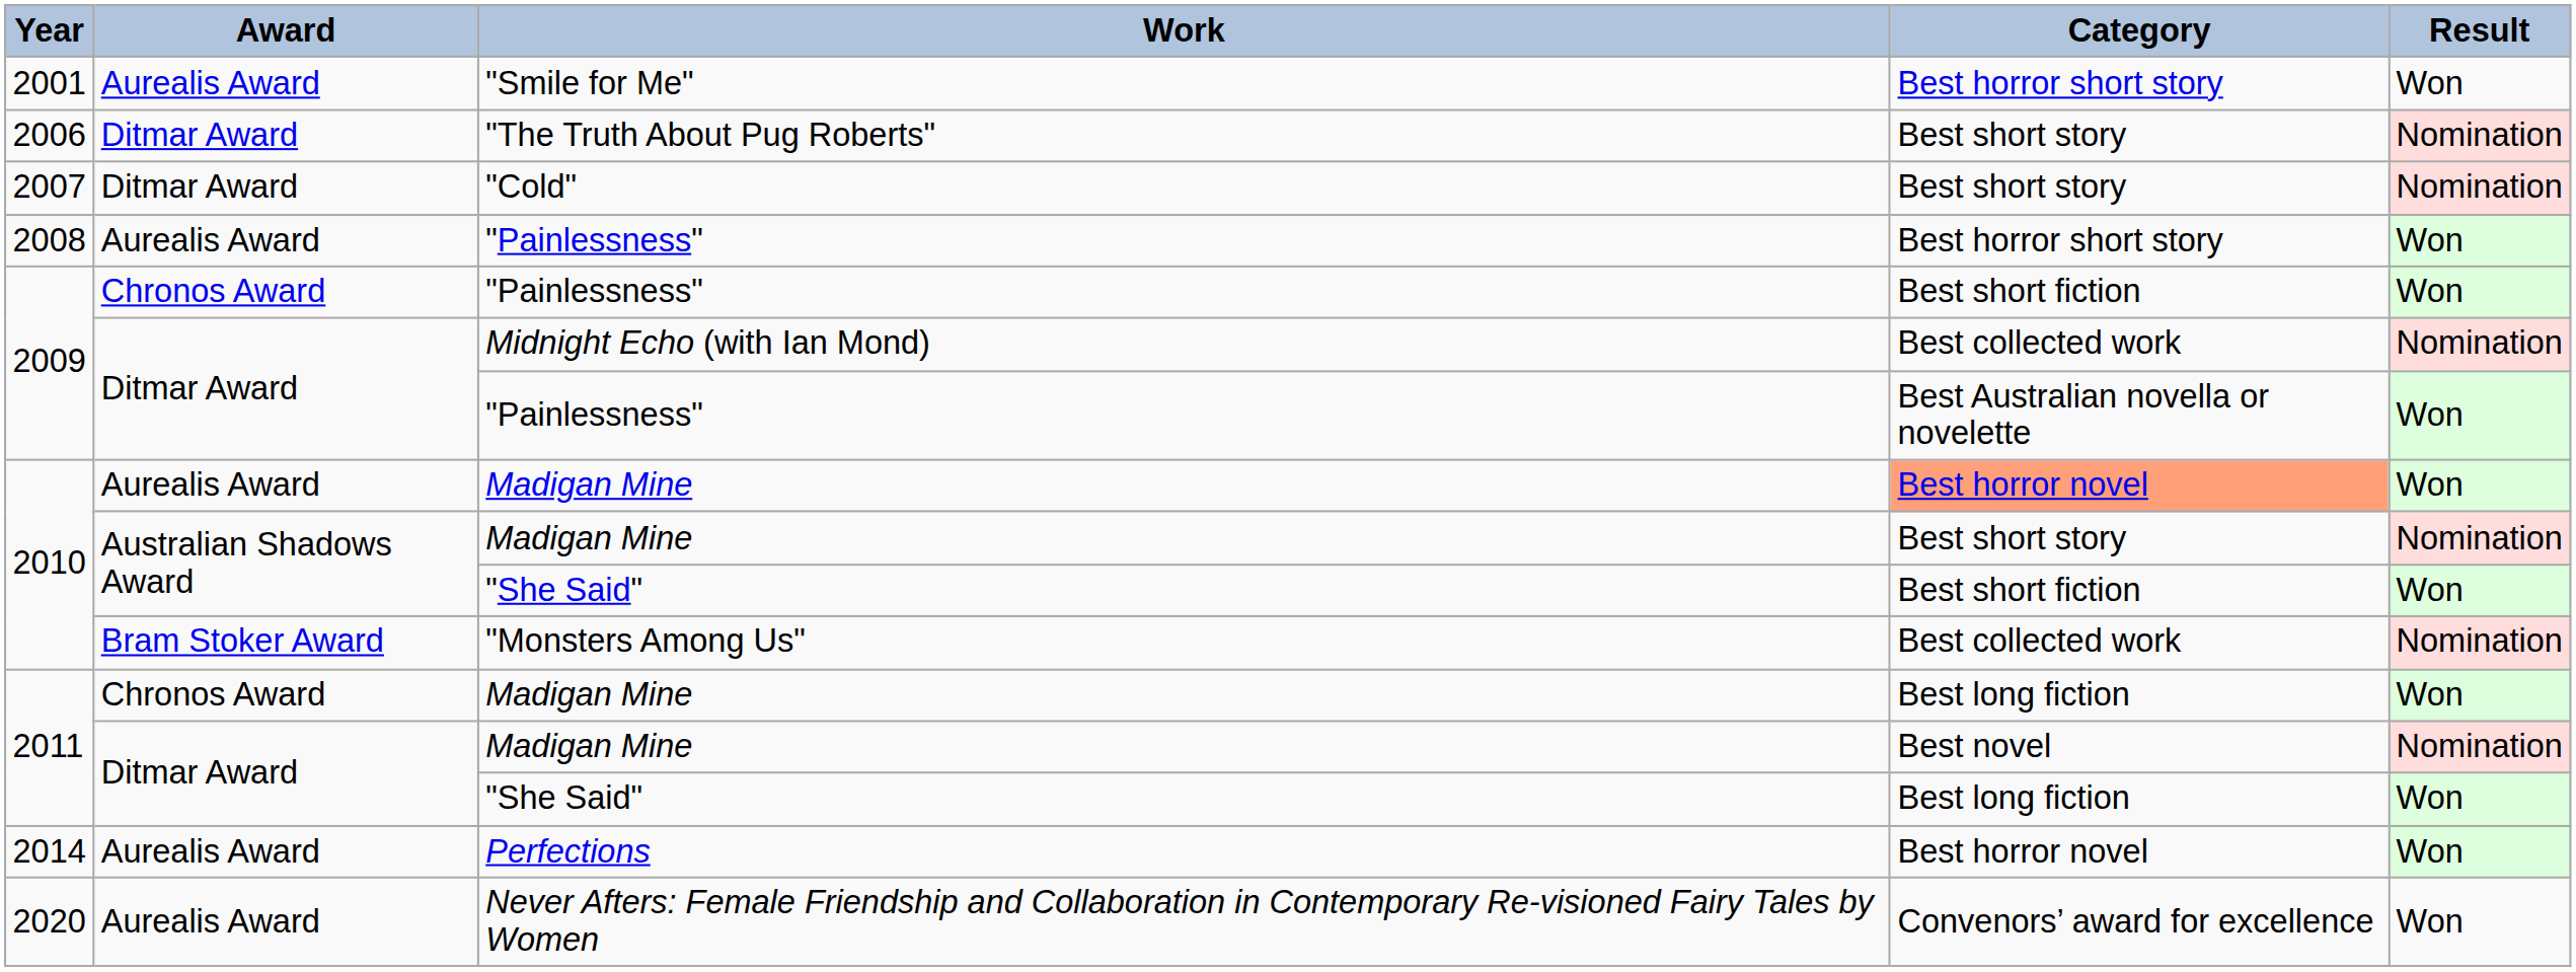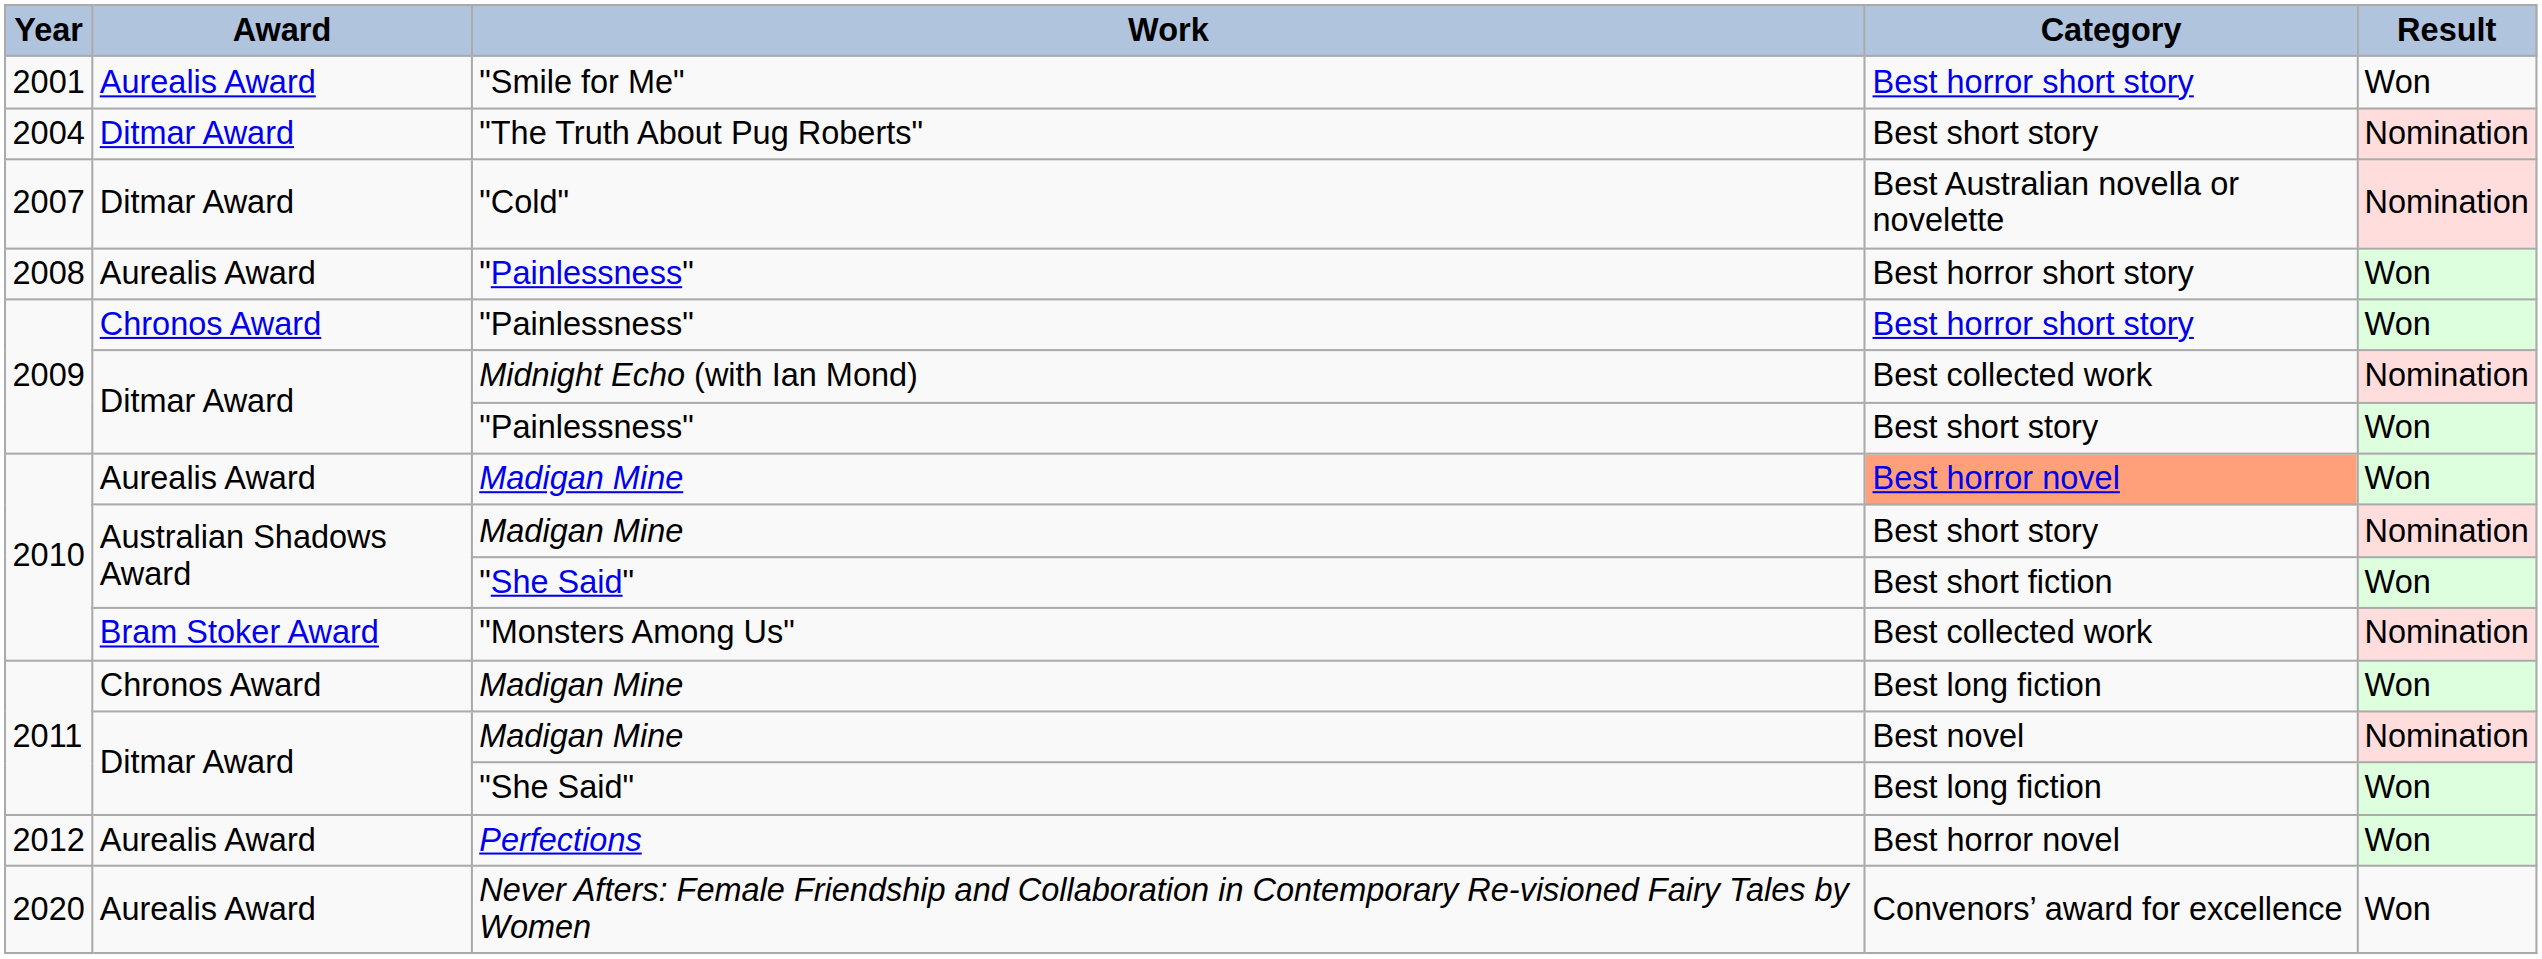 <table class="wikitable">
 <tr>
 <th style="background:#B0C4DE;">Year</th>
 <th style="background:#B0C4DE;">Award</th>
 <th style="background:#B0C4DE;">Work</th>
 <th style="background:#B0C4DE;">Category</th>
 <th style="background:#B0C4DE;">Result</th>
 </tr>
 <tr>
 <td>2001</td>
 <td><a href='#'>Aurealis Award</a></td>
 <td>"Smile for Me"</td>
 <td><a href='#'>Best horror short story</a></td>
 <td>Won</td>
 </tr>
 <tr>
-<td>2006</td>
+<td>2004</td>
 <td><a href='#'>Ditmar Award</a></td>
 <td>"The Truth About Pug Roberts"</td>
 <td>Best short story</td>
 <td bgcolor="ffdddd">Nomination</td>
 </tr>
 <tr>
 <td>2007</td>
 <td>Ditmar Award</td>
 <td>"Cold"</td>
-<td>Best short story</td>
+<td>Best Australian novella or novelette</td>
 <td bgcolor="ffdddd">Nomination</td>
 </tr>
 <tr>
 <td>2008</td>
 <td>Aurealis Award</td>
 <td>"<a href='#'>Painlessness</a>"</td>
 <td>Best horror short story</td>
 <td bgcolor="#ddffdd">Won</td>
 </tr>
 <tr>
 <td rowspan=3>2009</td>
 <td><a href='#'>Chronos Award</a></td>
 <td>"Painlessness"</td>
-<td>Best short fiction</td>
+<td><a href='#'>Best horror short story</a></td>
 <td bgcolor="#ddffdd">Won</td>
 </tr>
 <tr>
 <td rowspan=2>Ditmar Award</td>
 <td><em>Midnight Echo</em> (with Ian Mond)</td>
 <td>Best collected work</td>
 <td bgcolor="ffdddd">Nomination</td>
 </tr>
 <tr>
 <td>"Painlessness"</td>
-<td>Best Australian novella or novelette</td>
+<td>Best short story</td>
 <td bgcolor="#ddffdd">Won</td>
 </tr>
 <tr>
 <td rowspan=4>2010</td>
 <td>Aurealis Award</td>
 <td><em><a href='#'>Madigan Mine</a></em></td>
 <td style="background: lightsalmon;"><a href='#'>Best horror novel</a></td>
 <td bgcolor="#ddffdd">Won</td>
 </tr>
 <tr>
 <td rowspan=2>Australian Shadows Award</td>
 <td><em>Madigan Mine</em></td>
 <td>Best short story</td>
 <td bgcolor="ffdddd">Nomination</td>
 </tr>
 <tr>
 <td>"<a href='#'>She Said</a>"</td>
 <td>Best short fiction</td>
 <td bgcolor="#ddffdd">Won</td>
 </tr>
 <tr>
 <td><a href='#'>Bram Stoker Award</a></td>
 <td>"Monsters Among Us"</td>
 <td>Best collected work</td>
 <td bgcolor="ffdddd">Nomination</td>
 </tr>
 <tr>
 <td rowspan=3>2011</td>
 <td>Chronos Award</td>
 <td><em>Madigan Mine</em></td>
 <td>Best long fiction</td>
 <td bgcolor="#ddffdd">Won</td>
 </tr>
 <tr>
 <td rowspan=2>Ditmar Award</td>
 <td><em>Madigan Mine</em></td>
 <td>Best novel</td>
 <td bgcolor="ffdddd">Nomination</td>
 </tr>
 <tr>
 <td>"She Said"</td>
 <td>Best long fiction</td>
 <td bgcolor="#ddffdd">Won</td>
 </tr>
 <tr>
-<td>2014</td>
+<td>2012</td>
 <td>Aurealis Award</td>
 <td><em><a href='#'>Perfections</a></em></td>
 <td>Best horror novel</td>
 <td bgcolor="#ddffdd">Won</td>
 </tr>
 <tr>
 <td>2020</td>
 <td>Aurealis Award</td>
 <td><em>Never Afters: Female Friendship and Collaboration in Contemporary Re-visioned Fairy Tales by Women</em></td>
 <td>Convenors’ award for excellence</td>
 <td>Won</td>
 </tr>
 </table>
